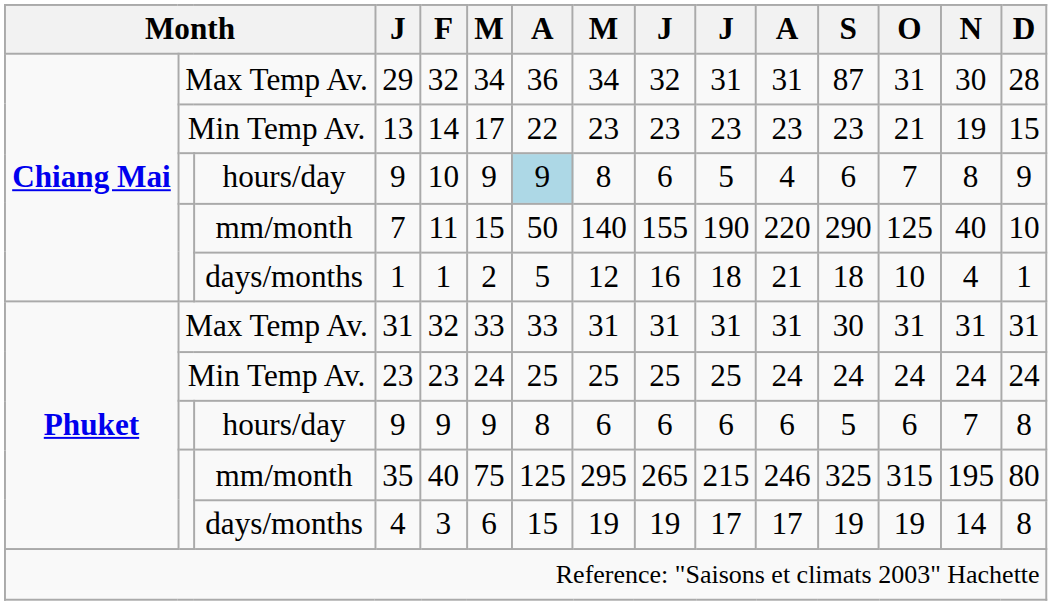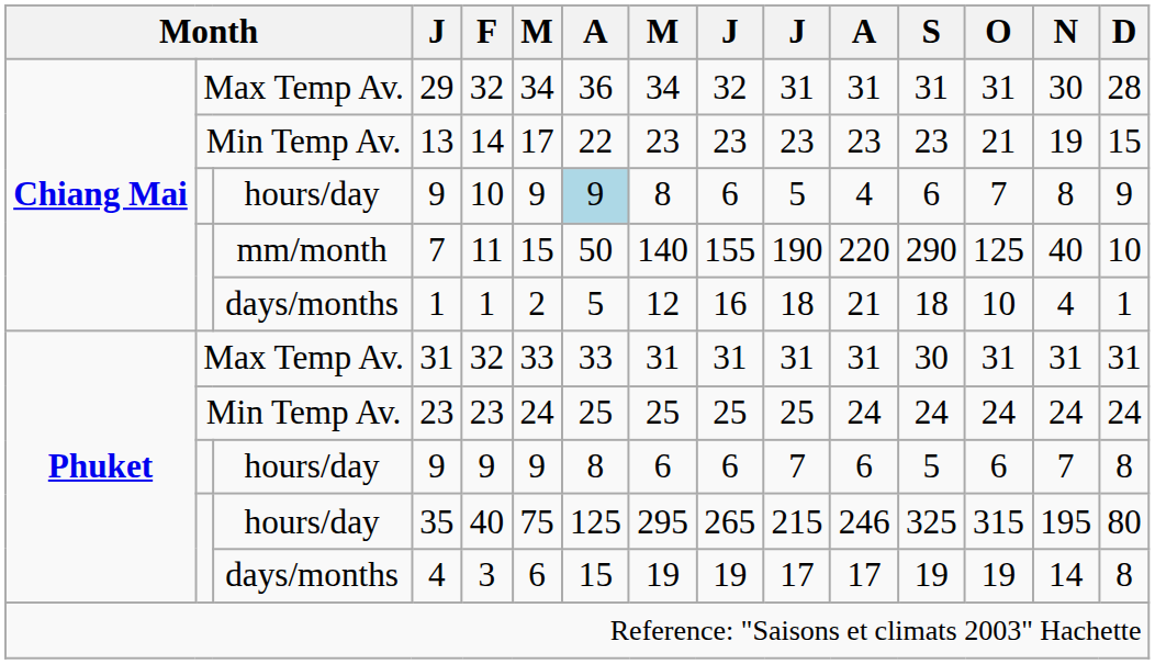 <table class="wikitable">
 <tr>
 <th colspan="3" style="text-align:center;">Month</th>
 <th>J</th>
 <th>F</th>
 <th>M</th>
 <th>A</th>
 <th>M</th>
 <th>J</th>
 <th>J</th>
 <th>A</th>
 <th>S</th>
 <th>O</th>
 <th>N</th>
 <th>D</th>
 </tr>
 <tr>
 <td rowspan="5" style="text-align:center;"><strong><a href='#'>Chiang Mai</a></strong></td>
 <td colspan="2" style="text-align:center;">Max Temp Av.</td>
 <td style="text-align:center;">29</td>
 <td style="text-align:center;">32</td>
 <td style="text-align:center;">34</td>
 <td style="text-align:center;">36</td>
 <td style="text-align:center;">34</td>
 <td style="text-align:center;">32</td>
 <td style="text-align:center;">31</td>
 <td style="text-align:center;">31</td>
-<td style="text-align:center;">87</td>
+<td style="text-align:center;">31</td>
 <td style="text-align:center;">31</td>
 <td style="text-align:center;">30</td>
 <td style="text-align:center;">28</td>
 </tr>
 <tr>
 <td colspan="2" style="text-align:center;">Min Temp Av.</td>
 <td style="text-align:center;">13</td>
 <td style="text-align:center;">14</td>
 <td style="text-align:center;">17</td>
 <td style="text-align:center;">22</td>
 <td style="text-align:center;">23</td>
 <td style="text-align:center;">23</td>
 <td style="text-align:center;">23</td>
 <td style="text-align:center;">23</td>
 <td style="text-align:center;">23</td>
 <td style="text-align:center;">21</td>
 <td style="text-align:center;">19</td>
 <td style="text-align:center;">15</td>
 </tr>
 <tr>
 <td style="text-align:center;"></td>
 <td style="text-align:center;">hours/day</td>
 <td style="text-align:center;">9</td>
 <td style="text-align:center;">10</td>
 <td style="text-align:center;">9</td>
 <td style="background: lightblue; text-align:center;">9</td>
 <td style="text-align:center;">8</td>
 <td style="text-align:center;">6</td>
 <td style="text-align:center;">5</td>
 <td style="text-align:center;">4</td>
 <td style="text-align:center;">6</td>
 <td style="text-align:center;">7</td>
 <td style="text-align:center;">8</td>
 <td style="text-align:center;">9</td>
 </tr>
 <tr>
 <td rowspan="2" style="text-align:center;"></td>
 <td style="text-align:center;">mm/month</td>
 <td style="text-align:center;">7</td>
 <td style="text-align:center;">11</td>
 <td style="text-align:center;">15</td>
 <td style="text-align:center;">50</td>
 <td style="text-align:center;">140</td>
 <td style="text-align:center;">155</td>
 <td style="text-align:center;">190</td>
 <td style="text-align:center;">220</td>
 <td style="text-align:center;">290</td>
 <td style="text-align:center;">125</td>
 <td style="text-align:center;">40</td>
 <td style="text-align:center;">10</td>
 </tr>
 <tr>
 <td style="text-align:center;">days/months</td>
 <td style="text-align:center;">1</td>
 <td style="text-align:center;">1</td>
 <td style="text-align:center;">2</td>
 <td style="text-align:center;">5</td>
 <td style="text-align:center;">12</td>
 <td style="text-align:center;">16</td>
 <td style="text-align:center;">18</td>
 <td style="text-align:center;">21</td>
 <td style="text-align:center;">18</td>
 <td style="text-align:center;">10</td>
 <td style="text-align:center;">4</td>
 <td style="text-align:center;">1</td>
 </tr>
 <tr>
 <td rowspan="5" style="text-align:center;"><strong><a href='#'>Phuket</a></strong></td>
 <td colspan="2" style="text-align:center;">Max Temp Av.</td>
 <td style="text-align:center;">31</td>
 <td style="text-align:center;">32</td>
 <td style="text-align:center;">33</td>
 <td style="text-align:center;">33</td>
 <td style="text-align:center;">31</td>
 <td style="text-align:center;">31</td>
 <td style="text-align:center;">31</td>
 <td style="text-align:center;">31</td>
 <td style="text-align:center;">30</td>
 <td style="text-align:center;">31</td>
 <td style="text-align:center;">31</td>
 <td style="text-align:center;">31</td>
 </tr>
 <tr>
 <td colspan="2" style="text-align:center;">Min Temp Av.</td>
 <td style="text-align:center;">23</td>
 <td style="text-align:center;">23</td>
 <td style="text-align:center;">24</td>
 <td style="text-align:center;">25</td>
 <td style="text-align:center;">25</td>
 <td style="text-align:center;">25</td>
 <td style="text-align:center;">25</td>
 <td style="text-align:center;">24</td>
 <td style="text-align:center;">24</td>
 <td style="text-align:center;">24</td>
 <td style="text-align:center;">24</td>
 <td style="text-align:center;">24</td>
 </tr>
 <tr>
 <td style="text-align:center;"></td>
 <td style="text-align:center;">hours/day</td>
 <td style="text-align:center;">9</td>
 <td style="text-align:center;">9</td>
 <td style="text-align:center;">9</td>
 <td style="text-align:center;">8</td>
 <td style="text-align:center;">6</td>
 <td style="text-align:center;">6</td>
-<td style="text-align:center;">6</td>
+<td style="text-align:center;">7</td>
 <td style="text-align:center;">6</td>
 <td style="text-align:center;">5</td>
 <td style="text-align:center;">6</td>
 <td style="text-align:center;">7</td>
 <td style="text-align:center;">8</td>
 </tr>
 <tr>
 <td rowspan="2" style="text-align:center;"></td>
-<td style="text-align:center;">mm/month</td>
+<td style="text-align:center;">hours/day</td>
 <td style="text-align:center;">35</td>
 <td style="text-align:center;">40</td>
 <td style="text-align:center;">75</td>
 <td style="text-align:center;">125</td>
 <td style="text-align:center;">295</td>
 <td style="text-align:center;">265</td>
 <td style="text-align:center;">215</td>
 <td style="text-align:center;">246</td>
 <td style="text-align:center;">325</td>
 <td style="text-align:center;">315</td>
 <td style="text-align:center;">195</td>
 <td style="text-align:center;">80</td>
 </tr>
 <tr>
 <td style="text-align:center;">days/months</td>
 <td style="text-align:center;">4</td>
 <td style="text-align:center;">3</td>
 <td style="text-align:center;">6</td>
 <td style="text-align:center;">15</td>
 <td style="text-align:center;">19</td>
 <td style="text-align:center;">19</td>
 <td style="text-align:center;">17</td>
 <td style="text-align:center;">17</td>
 <td style="text-align:center;">19</td>
 <td style="text-align:center;">19</td>
 <td style="text-align:center;">14</td>
 <td style="text-align:center;">8</td>
 </tr>
 <tr>
 <td colspan="15" style="text-align:right;"><small>Reference: "Saisons et climats 2003" Hachette </small></td>
 </tr>
 </table>
